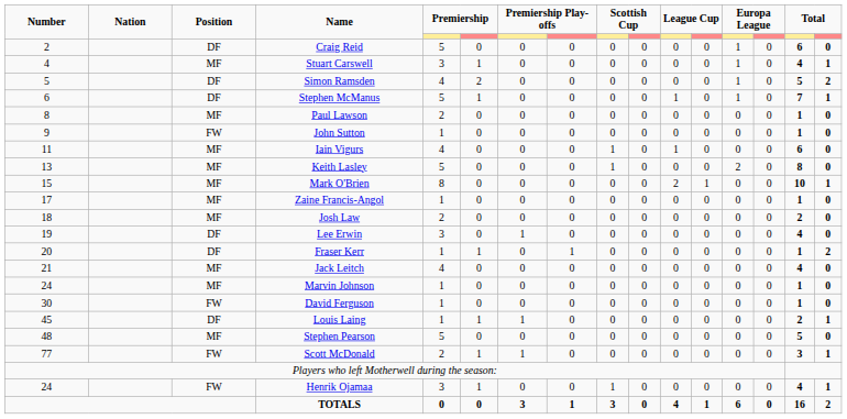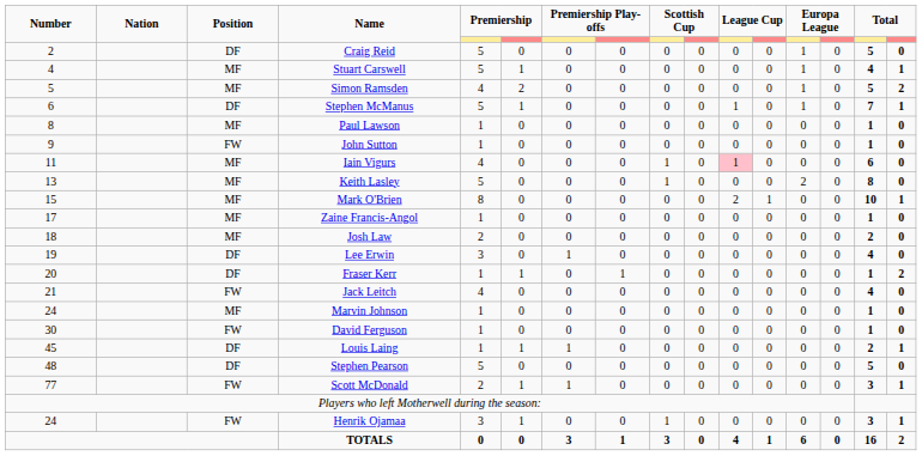 <table class="wikitable" style="font-size: 100%; text-align: center;">
 <tr>
 <td rowspan="2" width="10%" align="center"><strong>Number</strong></td>
 <td rowspan="2" width="10%" align="center"><strong>Nation</strong></td>
 <td rowspan="2" width="10%" align="center"><strong>Position</strong></td>
 <td rowspan="2" width="20%" align="center"><strong>Name</strong></td>
 <td colspan="2" align="center"><strong>Premiership</strong></td>
 <td colspan="2" align="center"><strong>Premiership Play-offs</strong></td>
 <td colspan="2" align="center"><strong>Scottish Cup</strong></td>
 <td colspan="2" align="center"><strong>League Cup</strong></td>
 <td colspan="2" align="center"><strong>Europa League</strong></td>
 <td colspan="2" align="center"><strong>Total </strong></td>
 </tr>
 <tr>
 <th width=60 style="background: #FFEE99"></th>
 <th width=60 style="background: #FF8888"></th>
 <th width=100 style="background: #FFEE99"></th>
 <th width=100 style="background: #FF8888"></th>
 <th width=60 style="background: #FFEE99"></th>
 <th width=60 style="background: #FF8888"></th>
 <th width=60 style="background: #FFEE99"></th>
 <th width=60 style="background: #FF8888"></th>
 <th width=60 style="background: #FFEE99"></th>
 <th width=60 style="background: #FF8888"></th>
 <th width=60 style="background: #FFEE99"></th>
 <th width=60 style="background: #FF8888"></th>
 </tr>
 <tr>
 <td>2</td>
 <td></td>
 <td>DF</td>
 <td><a href='#'>Craig Reid</a></td>
 <td>5</td>
 <td>0</td>
 <td>0</td>
 <td>0</td>
 <td>0</td>
 <td>0</td>
 <td>0</td>
 <td>0</td>
 <td>1</td>
 <td>0</td>
-<td><strong>6</strong></td>
+<td><strong>5</strong></td>
 <td><strong>0</strong></td>
 </tr>
 <tr>
 <td>4</td>
 <td></td>
 <td>MF</td>
 <td><a href='#'>Stuart Carswell</a></td>
-<td>3</td>
+<td>5</td>
 <td>1</td>
 <td>0</td>
 <td>0</td>
 <td>0</td>
 <td>0</td>
 <td>0</td>
 <td>0</td>
 <td>1</td>
 <td>0</td>
 <td><strong>4</strong></td>
 <td><strong>1</strong></td>
 </tr>
 <tr>
 <td>5</td>
 <td></td>
-<td>DF</td>
+<td>MF</td>
 <td><a href='#'>Simon Ramsden</a></td>
 <td>4</td>
 <td>2</td>
 <td>0</td>
 <td>0</td>
 <td>0</td>
 <td>0</td>
 <td>0</td>
 <td>0</td>
 <td>1</td>
 <td>0</td>
 <td><strong>5</strong></td>
 <td><strong>2</strong></td>
 </tr>
 <tr>
 <td>6</td>
 <td></td>
 <td>DF</td>
 <td><a href='#'>Stephen McManus</a></td>
 <td>5</td>
 <td>1</td>
 <td>0</td>
 <td>0</td>
 <td>0</td>
 <td>0</td>
 <td>1</td>
 <td>0</td>
 <td>1</td>
 <td>0</td>
 <td><strong>7</strong></td>
 <td><strong>1</strong></td>
 </tr>
 <tr>
 <td>8</td>
 <td></td>
 <td>MF</td>
 <td><a href='#'>Paul Lawson</a></td>
-<td>2</td>
+<td>1</td>
 <td>0</td>
 <td>0</td>
 <td>0</td>
 <td>0</td>
 <td>0</td>
 <td>0</td>
 <td>0</td>
 <td>0</td>
 <td>0</td>
 <td><strong>1</strong></td>
 <td><strong>0</strong></td>
 </tr>
 <tr>
 <td>9</td>
 <td></td>
 <td>FW</td>
 <td><a href='#'>John Sutton</a></td>
 <td>1</td>
 <td>0</td>
 <td>0</td>
 <td>0</td>
 <td>0</td>
 <td>0</td>
 <td>0</td>
 <td>0</td>
 <td>0</td>
 <td>0</td>
 <td><strong>1</strong></td>
 <td><strong>0</strong></td>
 </tr>
 <tr>
 <td>11</td>
 <td></td>
 <td>MF</td>
 <td><a href='#'>Iain Vigurs</a></td>
 <td>4</td>
 <td>0</td>
 <td>0</td>
 <td>0</td>
 <td>1</td>
 <td>0</td>
-<td>1</td>
+<td style="background: pink;">1</td>
 <td>0</td>
 <td>0</td>
 <td>0</td>
 <td><strong>6</strong></td>
 <td><strong>0</strong></td>
 </tr>
 <tr>
 <td>13</td>
 <td></td>
 <td>MF</td>
 <td><a href='#'>Keith Lasley</a></td>
 <td>5</td>
 <td>0</td>
 <td>0</td>
 <td>0</td>
 <td>1</td>
 <td>0</td>
 <td>0</td>
 <td>0</td>
 <td>2</td>
 <td>0</td>
 <td><strong>8</strong></td>
 <td><strong>0</strong></td>
 </tr>
 <tr>
 <td>15</td>
 <td></td>
 <td>MF</td>
 <td><a href='#'>Mark O'Brien</a></td>
 <td>8</td>
 <td>0</td>
 <td>0</td>
 <td>0</td>
 <td>0</td>
 <td>0</td>
 <td>2</td>
 <td>1</td>
 <td>0</td>
 <td>0</td>
 <td><strong>10</strong></td>
 <td><strong>1</strong></td>
 </tr>
 <tr>
 <td>17</td>
 <td></td>
 <td>MF</td>
 <td><a href='#'>Zaine Francis-Angol</a></td>
 <td>1</td>
 <td>0</td>
 <td>0</td>
 <td>0</td>
 <td>0</td>
 <td>0</td>
 <td>0</td>
 <td>0</td>
 <td>0</td>
 <td>0</td>
 <td><strong>1</strong></td>
 <td><strong>0</strong></td>
 </tr>
 <tr>
 <td>18</td>
 <td></td>
 <td>MF</td>
 <td><a href='#'>Josh Law</a></td>
 <td>2</td>
 <td>0</td>
 <td>0</td>
 <td>0</td>
 <td>0</td>
 <td>0</td>
 <td>0</td>
 <td>0</td>
 <td>0</td>
 <td>0</td>
 <td><strong>2</strong></td>
 <td><strong>0</strong></td>
 </tr>
 <tr>
 <td>19</td>
 <td></td>
 <td>DF</td>
 <td><a href='#'>Lee Erwin</a></td>
 <td>3</td>
 <td>0</td>
 <td>1</td>
 <td>0</td>
 <td>0</td>
 <td>0</td>
 <td>0</td>
 <td>0</td>
 <td>0</td>
 <td>0</td>
 <td><strong>4</strong></td>
 <td><strong>0</strong></td>
 </tr>
 <tr>
 <td>20</td>
 <td></td>
 <td>DF</td>
 <td><a href='#'>Fraser Kerr</a></td>
 <td>1</td>
 <td>1</td>
 <td>0</td>
 <td>1</td>
 <td>0</td>
 <td>0</td>
 <td>0</td>
 <td>0</td>
 <td>0</td>
 <td>0</td>
 <td><strong>1</strong></td>
 <td><strong>2</strong></td>
 </tr>
 <tr>
 <td>21</td>
 <td></td>
-<td>MF</td>
+<td>FW</td>
 <td><a href='#'>Jack Leitch</a></td>
 <td>4</td>
 <td>0</td>
 <td>0</td>
 <td>0</td>
 <td>0</td>
 <td>0</td>
 <td>0</td>
 <td>0</td>
 <td>0</td>
 <td>0</td>
 <td><strong>4</strong></td>
 <td><strong>0</strong></td>
 </tr>
 <tr>
 <td>24</td>
 <td></td>
 <td>MF</td>
 <td><a href='#'>Marvin Johnson</a></td>
 <td>1</td>
 <td>0</td>
 <td>0</td>
 <td>0</td>
 <td>0</td>
 <td>0</td>
 <td>0</td>
 <td>0</td>
 <td>0</td>
 <td>0</td>
 <td><strong>1</strong></td>
 <td><strong>0</strong></td>
 </tr>
 <tr>
 <td>30</td>
 <td></td>
 <td>FW</td>
 <td><a href='#'>David Ferguson</a></td>
 <td>1</td>
 <td>0</td>
 <td>0</td>
 <td>0</td>
 <td>0</td>
 <td>0</td>
 <td>0</td>
 <td>0</td>
 <td>0</td>
 <td>0</td>
 <td><strong>1</strong></td>
 <td><strong>0</strong></td>
 </tr>
 <tr>
 <td>45</td>
 <td></td>
 <td>DF</td>
 <td><a href='#'>Louis Laing</a></td>
 <td>1</td>
 <td>1</td>
 <td>1</td>
 <td>0</td>
 <td>0</td>
 <td>0</td>
 <td>0</td>
 <td>0</td>
 <td>0</td>
 <td>0</td>
 <td><strong>2</strong></td>
 <td><strong>1</strong></td>
 </tr>
 <tr>
 <td>48</td>
 <td></td>
-<td>MF</td>
+<td>DF</td>
 <td><a href='#'>Stephen Pearson</a></td>
 <td>5</td>
 <td>0</td>
 <td>0</td>
 <td>0</td>
 <td>0</td>
 <td>0</td>
 <td>0</td>
 <td>0</td>
 <td>0</td>
 <td>0</td>
 <td><strong>5</strong></td>
 <td><strong>0</strong></td>
 </tr>
 <tr>
 <td>77</td>
 <td></td>
 <td>FW</td>
 <td><a href='#'>Scott McDonald</a></td>
 <td>2</td>
 <td>1</td>
 <td>1</td>
 <td>0</td>
 <td>0</td>
 <td>0</td>
 <td>0</td>
 <td>0</td>
 <td>0</td>
 <td>0</td>
 <td><strong>3</strong></td>
 <td><strong>1</strong></td>
 </tr>
 <tr>
 <td colspan="14"><em>Players who left Motherwell during the season:</em></td>
 </tr>
 <tr>
 <td>24</td>
 <td></td>
 <td>FW</td>
 <td><a href='#'>Henrik Ojamaa</a></td>
 <td>3</td>
 <td>1</td>
 <td>0</td>
 <td>0</td>
 <td>1</td>
 <td>0</td>
 <td>0</td>
 <td>0</td>
 <td>0</td>
 <td>0</td>
-<td><strong>4</strong></td>
+<td><strong>3</strong></td>
 <td><strong>1</strong></td>
 </tr>
 <tr>
 <td colspan="3"></td>
 <td><strong>TOTALS</strong></td>
 <td><strong>0</strong></td>
 <td><strong>0</strong></td>
 <td><strong>3</strong></td>
 <td><strong>1</strong></td>
 <td><strong>3</strong></td>
 <td><strong>0</strong></td>
 <td><strong>4</strong></td>
 <td><strong>1</strong></td>
 <td><strong>6</strong></td>
 <td><strong>0</strong></td>
 <td><strong>16</strong></td>
 <td><strong>2</strong></td>
 </tr>
 </table>
